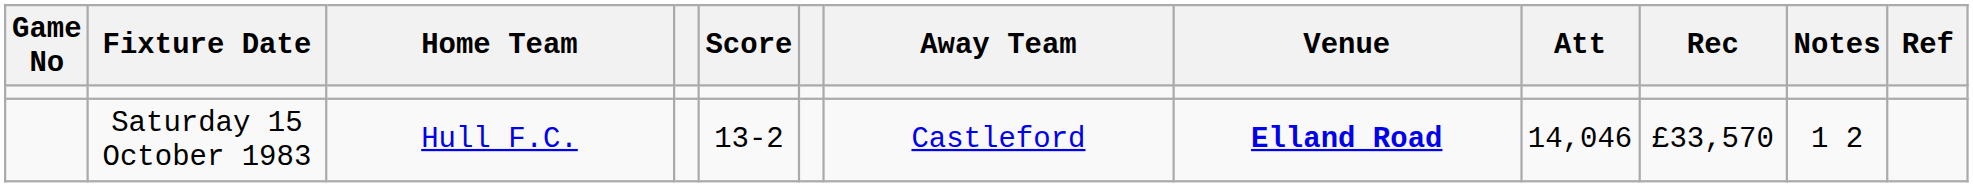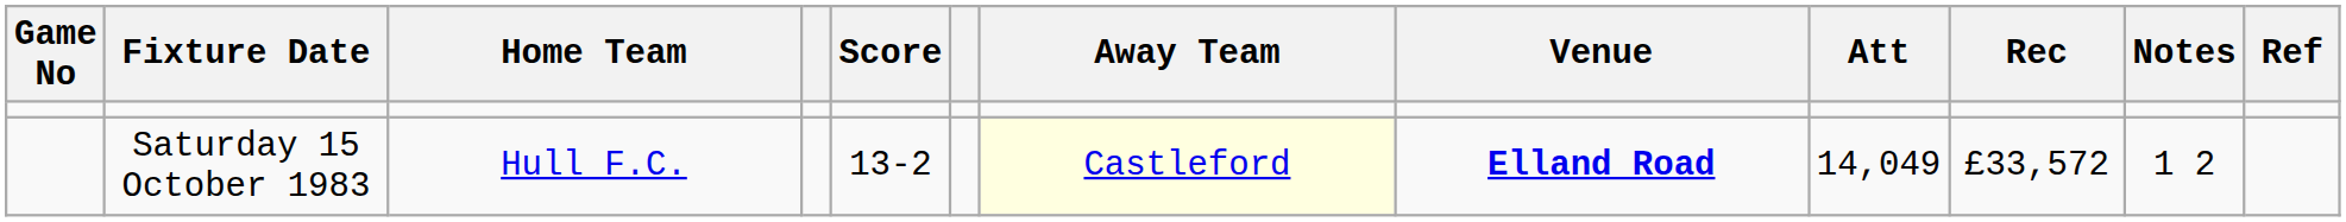 <table class="wikitable" style="text-align:center;">
 <tr>
 <th width=20 abbr="No">Game No</th>
 <th width=100 abbr="Date">Fixture Date</th>
 <th width=150 abbr="Home Team">Home Team</th>
 <th width=5 abbr="space"></th>
 <th width=20 abbr="Score">Score</th>
 <th width=5 abbr="space"></th>
 <th width=150 abbr="Away Team">Away Team</th>
 <th width=150 abbr="Venue">Venue</th>
 <th width=45 abbr="Att">Att</th>
 <th width=60 abbr="Rec">Rec</th>
 <th width=20 abbr="Notes">Notes</th>
 <th width=30 abbr="Ref">Ref</th>
 </tr>
 <tr>
 <td></td>
 <td></td>
 <td></td>
 <td></td>
 <td></td>
 <td></td>
 <td></td>
 <td></td>
 <td></td>
 <td></td>
 <td></td>
 </tr>
 <tr>
 <td></td>
 <td>Saturday 15 October 1983</td>
 <td><a href='#'>Hull F.C.</a></td>
 <td></td>
 <td>13-2</td>
 <td></td>
-<td><a href='#'>Castleford</a></td>
+<td style="background: lightyellow;"><a href='#'>Castleford</a></td>
 <td><strong><a href='#'>Elland Road</a></strong></td>
-<td>14,046</td>
-<td>£33,570</td>
+<td>14,049</td>
+<td>£33,572</td>
 <td>1 2</td>
 <td></td>
 </tr>
 </table>
